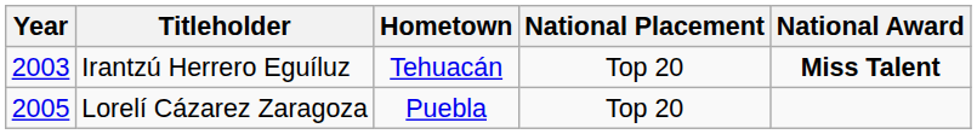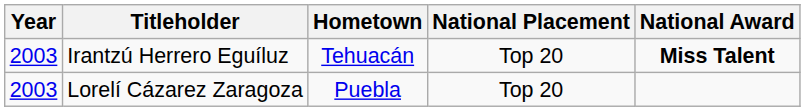 <table class="wikitable sortable" style="font-size:95%;">
 <tr>
 <th>Year</th>
 <th>Titleholder</th>
 <th>Hometown</th>
 <th>National Placement</th>
 <th>National Award</th>
 </tr>
 <tr>
 <td align="center"><a href='#'>2003</a></td>
 <td>Irantzú Herrero Eguíluz</td>
 <td align="center"><a href='#'>Tehuacán</a></td>
 <td align="center">Top 20</td>
 <td align="center"><strong>Miss Talent</strong></td>
 </tr>
 <tr>
-<td align="center"><a href='#'>2005</a></td>
+<td align="center"><a href='#'>2003</a></td>
 <td>Lorelí Cázarez Zaragoza</td>
 <td align="center"><a href='#'>Puebla</a></td>
 <td align="center">Top 20</td>
 <td></td>
 </tr>
 </table>
